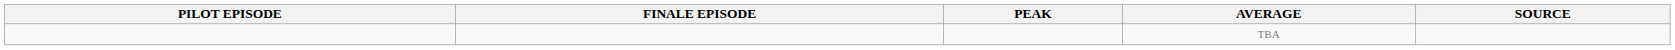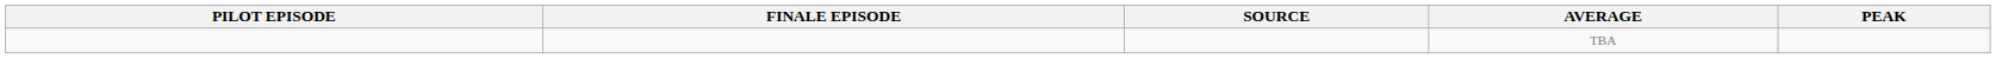 <table class="wikitable" style="text-align:center; background:#f9f9f9; line-height:16px;" width="100%">
 <tr>
 <th>PILOT EPISODE</th>
 <th>FINALE EPISODE</th>
+<th>SOURCE</th>
+<th>AVERAGE</th>
 <th>PEAK</th>
-<th>AVERAGE</th>
-<th>SOURCE</th>
 </tr>
 <tr>
 <td></td>
 <td></td>
 <td></td>
 <td style="text-align:center; color:gray;"><small>TBA</small></td>
 <td></td>
 </tr>
 </table>
